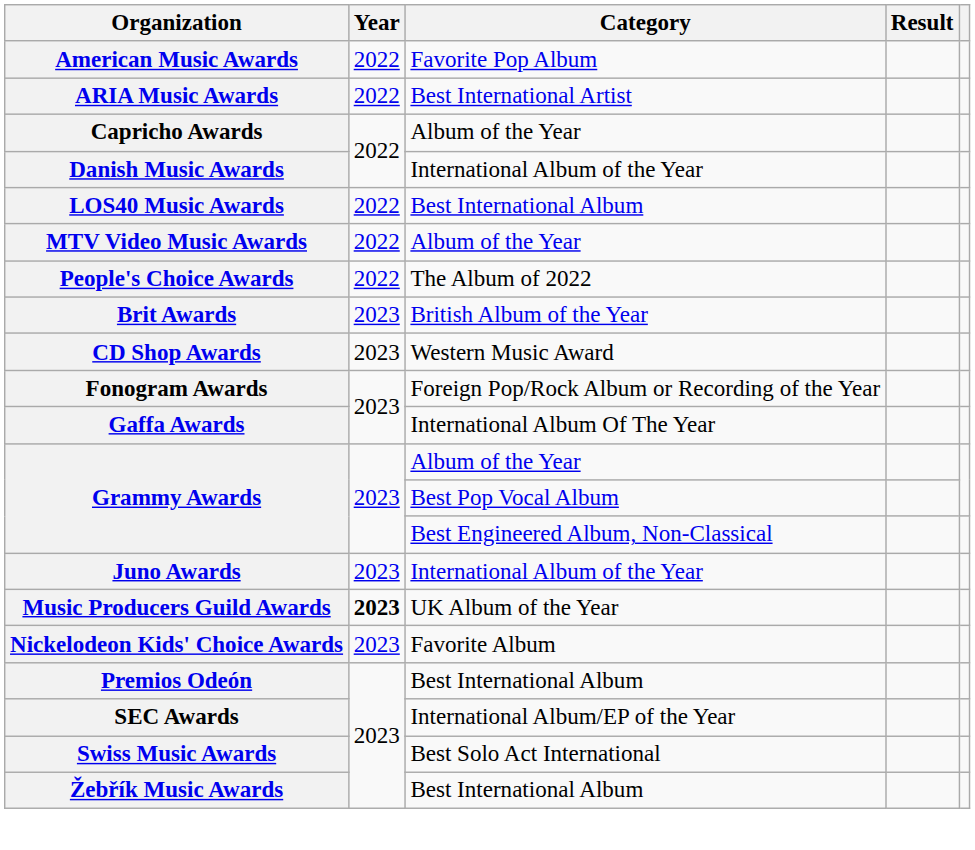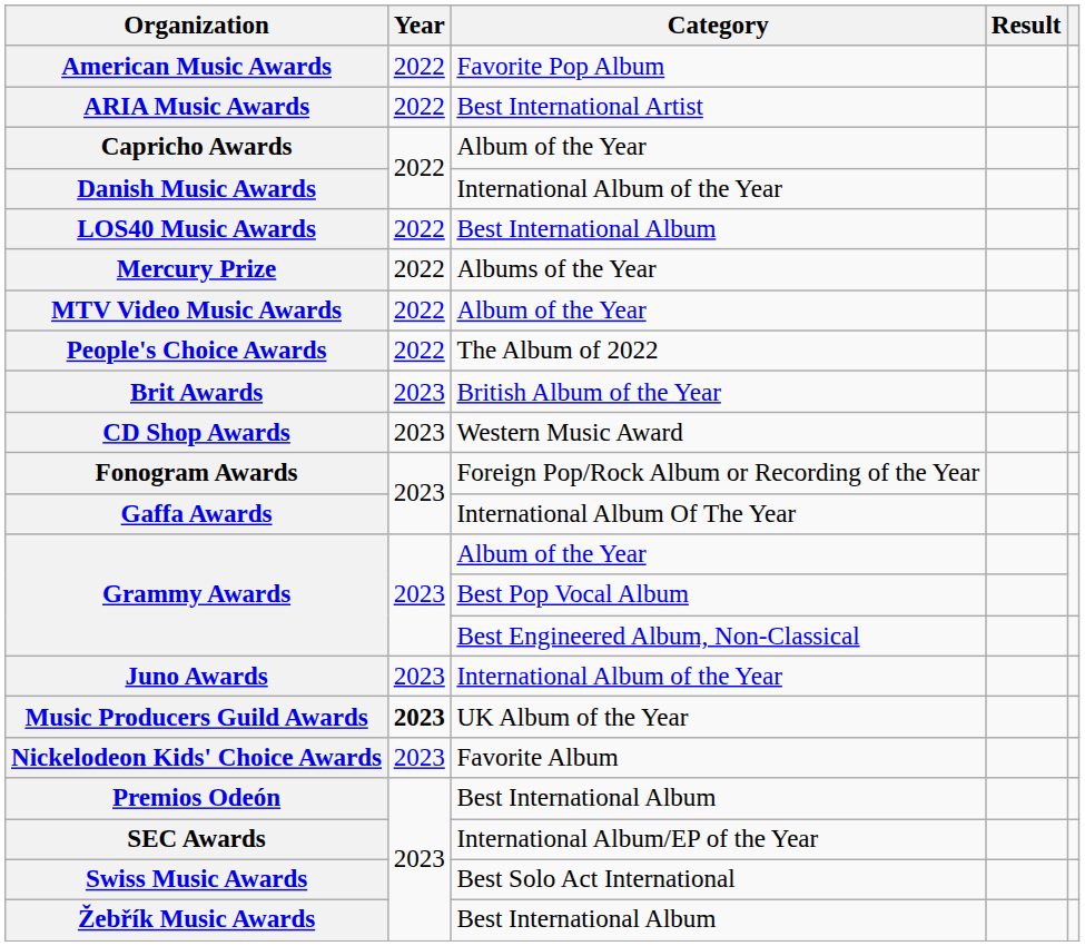 <table class="wikitable sortable plainrowheaders" style="border:none; margin:0;">
 <tr>
 <th scope="col">Organization</th>
 <th scope="col">Year</th>
 <th scope="col">Category</th>
 <th scope="col">Result</th>
 <th class="unsortable" scope="col"></th>
 </tr>
 <tr>
 <th scope="row"><a href='#'>American Music Awards</a></th>
 <td><a href='#'>2022</a></td>
 <td><a href='#'>Favorite Pop Album</a></td>
 <td></td>
 <td></td>
 </tr>
 <tr>
 <th scope="row"><a href='#'>ARIA Music Awards</a></th>
 <td><a href='#'>2022</a></td>
 <td><a href='#'>Best International Artist</a></td>
 <td></td>
 <td></td>
 </tr>
 <tr>
 <th scope="row">Capricho Awards</th>
 <td rowspan="2">2022</td>
 <td>Album of the Year</td>
 <td></td>
 <td></td>
 </tr>
 <tr>
 <th scope="row"><a href='#'>Danish Music Awards</a></th>
 <td>International Album of the Year</td>
 <td></td>
 <td></td>
 </tr>
 <tr>
 <th scope="row"><a href='#'>LOS40 Music Awards</a></th>
 <td><a href='#'>2022</a></td>
 <td><a href='#'>Best International Album</a></td>
+<td></td>
+<td></td>
+</tr>
+<tr>
+<th scope="row"><a href='#'>Mercury Prize</a></th>
+<td>2022</td>
+<td>Albums of the Year</td>
 <td></td>
 <td></td>
 </tr>
 <tr>
 <th scope="row"><a href='#'>MTV Video Music Awards</a></th>
 <td><a href='#'>2022</a></td>
 <td><a href='#'>Album of the Year</a></td>
 <td></td>
 <td></td>
 </tr>
 <tr>
 <th scope="row"><a href='#'>People's Choice Awards</a></th>
 <td><a href='#'>2022</a></td>
 <td>The Album of 2022</td>
 <td></td>
 <td></td>
 </tr>
 <tr>
 <th scope="row"><a href='#'>Brit Awards</a></th>
 <td><a href='#'>2023</a></td>
 <td><a href='#'>British Album of the Year</a></td>
 <td></td>
 <td></td>
 </tr>
 <tr>
 <th scope="row"><a href='#'>CD Shop Awards</a></th>
 <td>2023</td>
 <td>Western Music Award</td>
 <td></td>
 <td></td>
 </tr>
 <tr>
 <th scope="row">Fonogram Awards</th>
 <td rowspan="2">2023</td>
 <td>Foreign Pop/Rock Album or Recording of the Year</td>
 <td></td>
 <td></td>
 </tr>
 <tr>
 <th scope="row"><a href='#'>Gaffa Awards</a></th>
 <td>International Album Of The Year</td>
 <td></td>
 <td></td>
 </tr>
 <tr>
 <th rowspan="3" scope="row"><a href='#'>Grammy Awards</a></th>
 <td rowspan="3"><a href='#'>2023</a></td>
 <td><a href='#'>Album of the Year</a></td>
 <td></td>
 <td rowspan="2"></td>
 </tr>
 <tr>
 <td><a href='#'>Best Pop Vocal Album</a></td>
 <td></td>
 </tr>
 <tr>
 <td><a href='#'>Best Engineered Album, Non-Classical</a></td>
 <td></td>
 <td></td>
 </tr>
 <tr>
 <th scope="row"><a href='#'>Juno Awards</a></th>
 <td><a href='#'>2023</a></td>
 <td><a href='#'>International Album of the Year</a></td>
 <td></td>
 <td></td>
 </tr>
 <tr>
 <th scope="row"><a href='#'>Music Producers Guild Awards</a></th>
 <td><strong>2023</strong></td>
 <td>UK Album of the Year</td>
 <td></td>
 <td></td>
 </tr>
 <tr>
 <th scope="row"><a href='#'>Nickelodeon Kids' Choice Awards</a></th>
 <td><a href='#'>2023</a></td>
 <td>Favorite Album</td>
 <td></td>
 <td></td>
 </tr>
 <tr>
 <th scope="row"><a href='#'>Premios Odeón</a></th>
 <td rowspan="4">2023</td>
 <td>Best International Album</td>
 <td></td>
 <td></td>
 </tr>
 <tr>
 <th scope="row">SEC Awards</th>
 <td>International Album/EP of the Year</td>
 <td></td>
 <td></td>
 </tr>
 <tr>
 <th scope="row"><a href='#'>Swiss Music Awards</a></th>
 <td>Best Solo Act International</td>
 <td></td>
 <td></td>
 </tr>
 <tr>
 <th scope="row"><a href='#'>Žebřík Music Awards</a></th>
 <td>Best International Album</td>
 <td></td>
 <td></td>
 </tr>
 </table>
